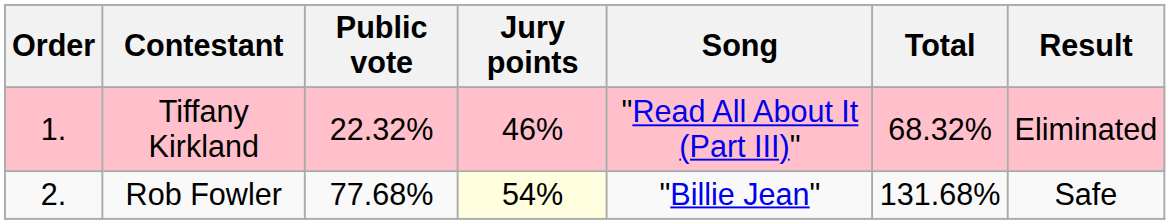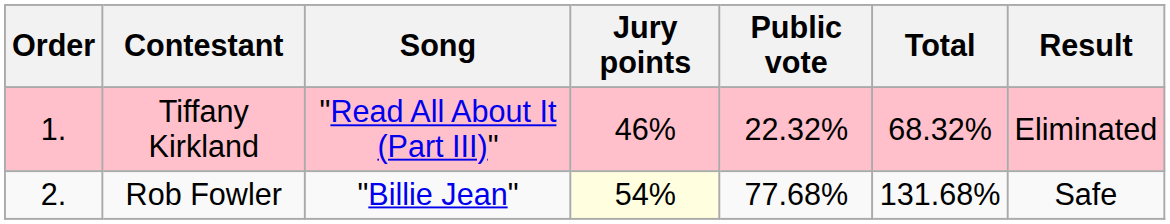 <table class="wikitable sortable" style="text-align: center; width: auto;">
 <tr class="hintergrundfarbe5">
 <th>Order</th>
 <th>Contestant</th>
+<th>Song</th>
+<th>Jury points</th>
 <th>Public vote</th>
-<th>Jury points</th>
-<th>Song</th>
 <th>Total</th>
 <th>Result</th>
 </tr>
 <tr bgcolor=pink>
 <td>1.</td>
 <td>Tiffany Kirkland</td>
+<td>"<a href='#'>Read All About It (Part III)</a>"</td>
+<td>46%</td>
 <td>22.32%</td>
-<td>46%</td>
-<td>"<a href='#'>Read All About It (Part III)</a>"</td>
 <td>68.32%</td>
 <td>Eliminated</td>
 </tr>
 <tr>
 <td>2.</td>
 <td>Rob Fowler</td>
+<td>"<a href='#'>Billie Jean</a>"</td>
+<td style="background: lightyellow;">54%</td>
 <td>77.68%</td>
-<td style="background: lightyellow;">54%</td>
-<td>"<a href='#'>Billie Jean</a>"</td>
 <td>131.68%</td>
 <td>Safe</td>
 </tr>
 </table>
